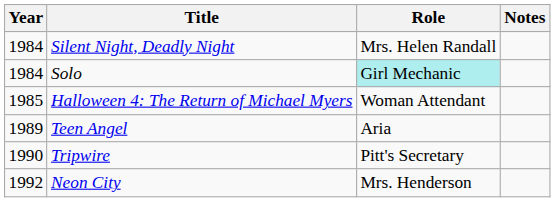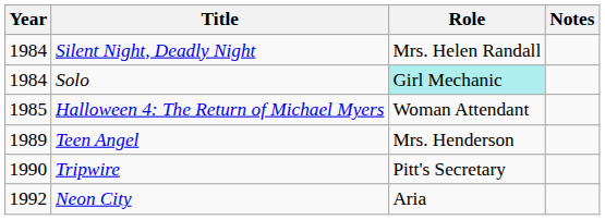 <table class="wikitable">
 <tr>
 <th>Year</th>
 <th>Title</th>
 <th>Role</th>
 <th>Notes</th>
 </tr>
 <tr>
 <td>1984</td>
 <td><em><a href='#'>Silent Night, Deadly Night</a></em></td>
 <td>Mrs. Helen Randall</td>
 <td></td>
 </tr>
 <tr>
 <td>1984</td>
 <td><em>Solo</em></td>
 <td style="background: paleturquoise;">Girl Mechanic</td>
 <td></td>
 </tr>
 <tr>
 <td>1985</td>
 <td><em><a href='#'>Halloween 4: The Return of Michael Myers</a></em></td>
 <td>Woman Attendant</td>
 <td></td>
 </tr>
 <tr>
 <td>1989</td>
 <td><em><a href='#'>Teen Angel</a></em></td>
-<td>Aria</td>
+<td>Mrs. Henderson</td>
 <td></td>
 </tr>
 <tr>
 <td>1990</td>
 <td><em><a href='#'>Tripwire</a></em></td>
 <td>Pitt's Secretary</td>
 <td></td>
 </tr>
 <tr>
 <td>1992</td>
 <td><em><a href='#'>Neon City</a></em></td>
-<td>Mrs. Henderson</td>
+<td>Aria</td>
 <td></td>
 </tr>
 </table>
